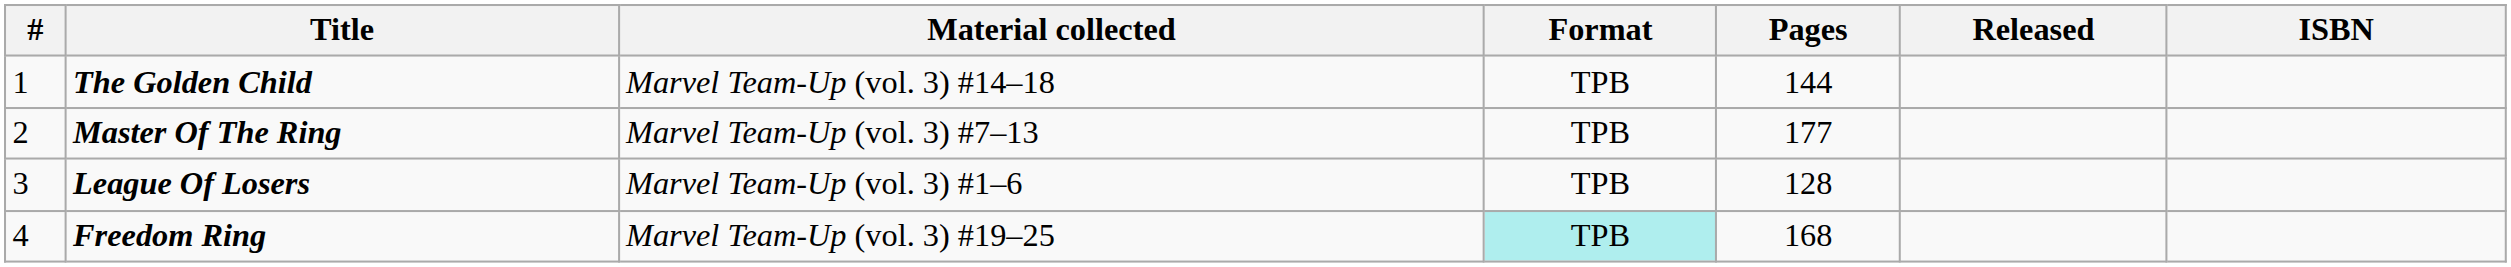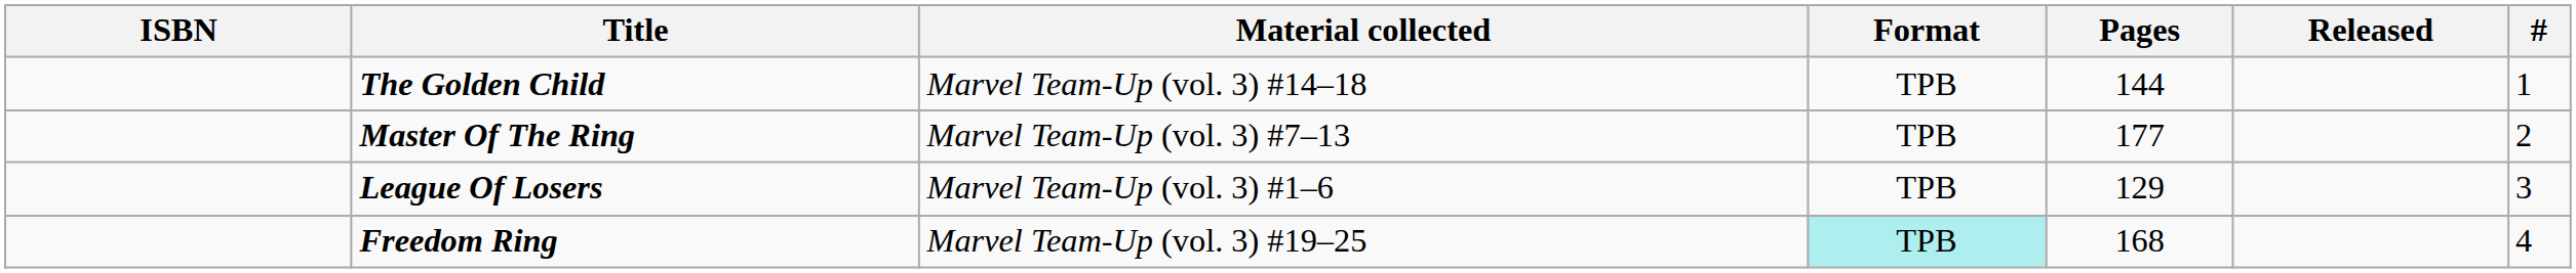 <table class="wikitable sortable" width=98%>
 <tr>
-<th>#</th>
+<th class="unsortable" style="width: 10em;">ISBN</th>
 <th>Title</th>
 <th>Material collected</th>
 <th class="unsortable">Format</th>
 <th>Pages</th>
 <th>Released</th>
-<th class="unsortable" style="width: 10em;">ISBN</th>
+<th>#</th>
 </tr>
 <tr>
-<td>1</td>
+<td></td>
 <td><strong><em>The Golden Child</em></strong></td>
 <td><em>Marvel Team-Up</em> (vol. 3) #14–18</td>
 <td style="text-align: center;">TPB</td>
 <td style="text-align: center;">144</td>
 <td></td>
-<td></td>
+<td>1</td>
 </tr>
 <tr>
-<td>2</td>
+<td></td>
 <td><strong><em>Master Of The Ring</em></strong></td>
 <td><em>Marvel Team-Up</em> (vol. 3) #7–13</td>
 <td style="text-align: center;">TPB</td>
 <td style="text-align: center;">177</td>
 <td></td>
-<td></td>
+<td>2</td>
 </tr>
 <tr>
-<td>3</td>
+<td></td>
 <td><strong><em>League Of Losers</em></strong></td>
 <td><em>Marvel Team-Up</em> (vol. 3) #1–6</td>
 <td style="text-align: center;">TPB</td>
-<td style="text-align: center;">128</td>
+<td style="text-align: center;">129</td>
 <td></td>
-<td></td>
+<td>3</td>
 </tr>
 <tr>
-<td>4</td>
+<td></td>
 <td><strong><em>Freedom Ring</em></strong></td>
 <td><em>Marvel Team-Up</em> (vol. 3) #19–25</td>
 <td style="background: paleturquoise; text-align: center;">TPB</td>
 <td style="text-align: center;">168</td>
 <td></td>
-<td></td>
+<td>4</td>
 </tr>
 </table>
